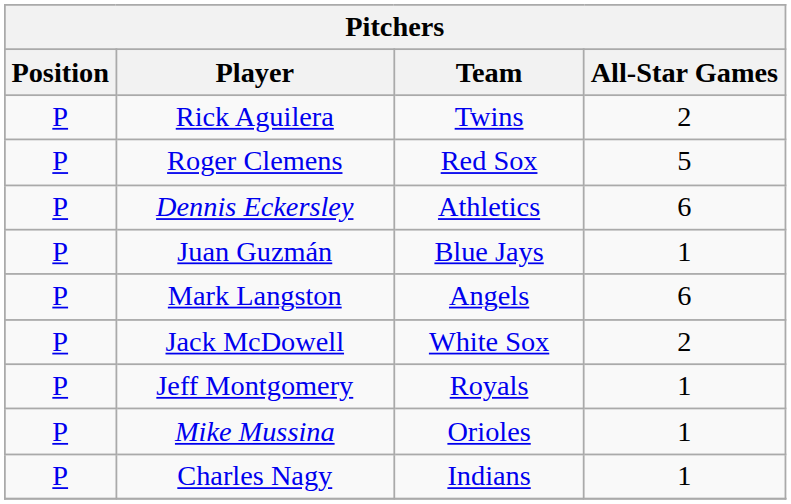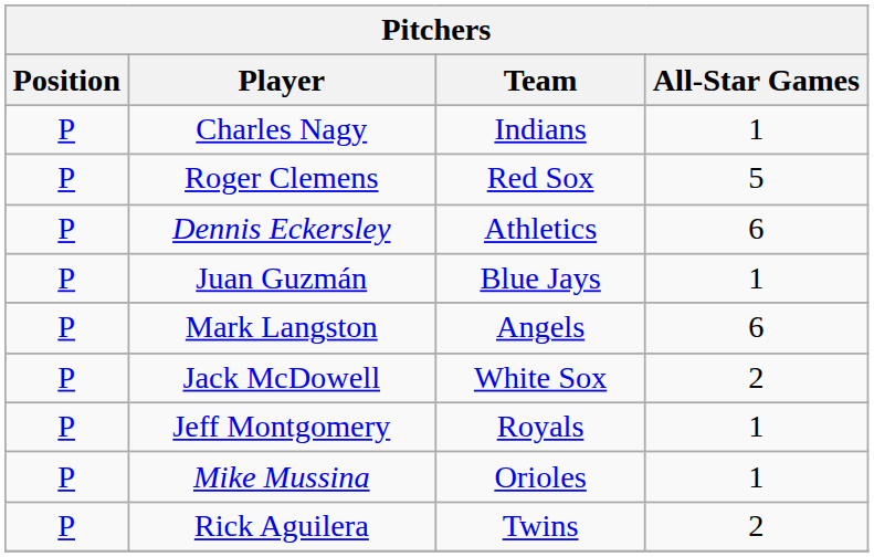 <table class="wikitable" style="font-size: 100%; text-align:center;">
 <tr>
 <th colspan="4">Pitchers</th>
 </tr>
 <tr>
 <th>Position</th>
 <th width="150">Player</th>
 <th width="100">Team</th>
 <th>All-Star Games</th>
 </tr>
 <tr>
 <td><a href='#'>P</a></td>
-<td><a href='#'>Rick Aguilera</a></td>
-<td><a href='#'>Twins</a></td>
-<td>2</td>
+<td><a href='#'>Charles Nagy</a></td>
+<td><a href='#'>Indians</a></td>
+<td>1</td>
 </tr>
 <tr>
 <td><a href='#'>P</a></td>
 <td><a href='#'>Roger Clemens</a></td>
 <td><a href='#'>Red Sox</a></td>
 <td>5</td>
 </tr>
 <tr>
 <td><a href='#'>P</a></td>
 <td><em><a href='#'>Dennis Eckersley</a></em></td>
 <td><a href='#'>Athletics</a></td>
 <td>6</td>
 </tr>
 <tr>
 <td><a href='#'>P</a></td>
 <td><a href='#'>Juan Guzmán</a></td>
 <td><a href='#'>Blue Jays</a></td>
 <td>1</td>
 </tr>
 <tr>
 <td><a href='#'>P</a></td>
 <td><a href='#'>Mark Langston</a></td>
 <td><a href='#'>Angels</a></td>
 <td>6</td>
 </tr>
 <tr>
 <td><a href='#'>P</a></td>
 <td><a href='#'>Jack McDowell</a></td>
 <td><a href='#'>White Sox</a></td>
 <td>2</td>
 </tr>
 <tr>
 <td><a href='#'>P</a></td>
 <td><a href='#'>Jeff Montgomery</a></td>
 <td><a href='#'>Royals</a></td>
 <td>1</td>
 </tr>
 <tr>
 <td><a href='#'>P</a></td>
 <td><em><a href='#'>Mike Mussina</a></em></td>
 <td><a href='#'>Orioles</a></td>
 <td>1</td>
 </tr>
 <tr>
 <td><a href='#'>P</a></td>
-<td><a href='#'>Charles Nagy</a></td>
-<td><a href='#'>Indians</a></td>
-<td>1</td>
+<td><a href='#'>Rick Aguilera</a></td>
+<td><a href='#'>Twins</a></td>
+<td>2</td>
 </tr>
 <tr>
 </tr>
 </table>
